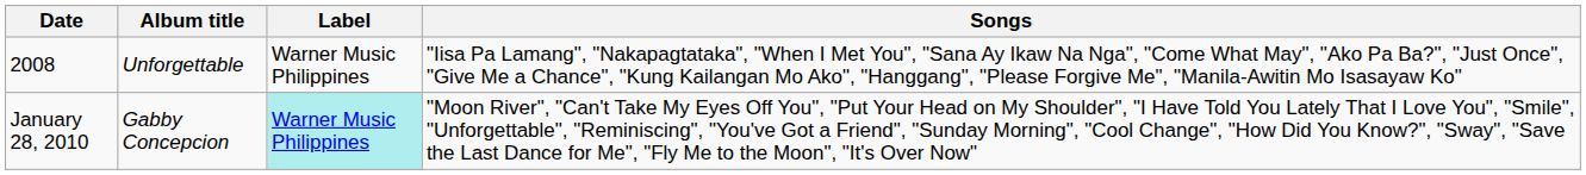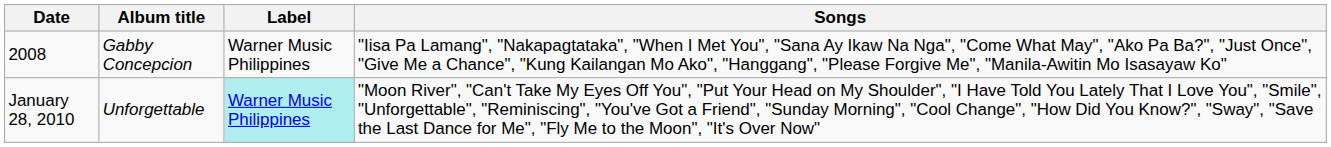 <table class="wikitable">
 <tr>
 <th>Date</th>
 <th>Album title</th>
 <th>Label</th>
 <th>Songs</th>
 </tr>
 <tr>
 <td>2008</td>
-<td><em>Unforgettable</em></td>
+<td><em>Gabby Concepcion</em></td>
 <td>Warner Music Philippines</td>
 <td>"Iisa Pa Lamang", "Nakapagtataka", "When I Met You", "Sana Ay Ikaw Na Nga", "Come What May", "Ako Pa Ba?", "Just Once", "Give Me a Chance", "Kung Kailangan Mo Ako", "Hanggang", "Please Forgive Me", "Manila-Awitin Mo Isasayaw Ko"</td>
 </tr>
 <tr>
 <td>January 28, 2010</td>
-<td><em>Gabby Concepcion</em></td>
+<td><em>Unforgettable</em></td>
 <td style="background: paleturquoise;"><a href='#'>Warner Music Philippines</a></td>
 <td>"Moon River", "Can't Take My Eyes Off You", "Put Your Head on My Shoulder", "I Have Told You Lately That I Love You", "Smile", "Unforgettable", "Reminiscing", "You've Got a Friend", "Sunday Morning", "Cool Change", "How Did You Know?", "Sway", "Save the Last Dance for Me", "Fly Me to the Moon", "It's Over Now"</td>
 </tr>
 </table>
